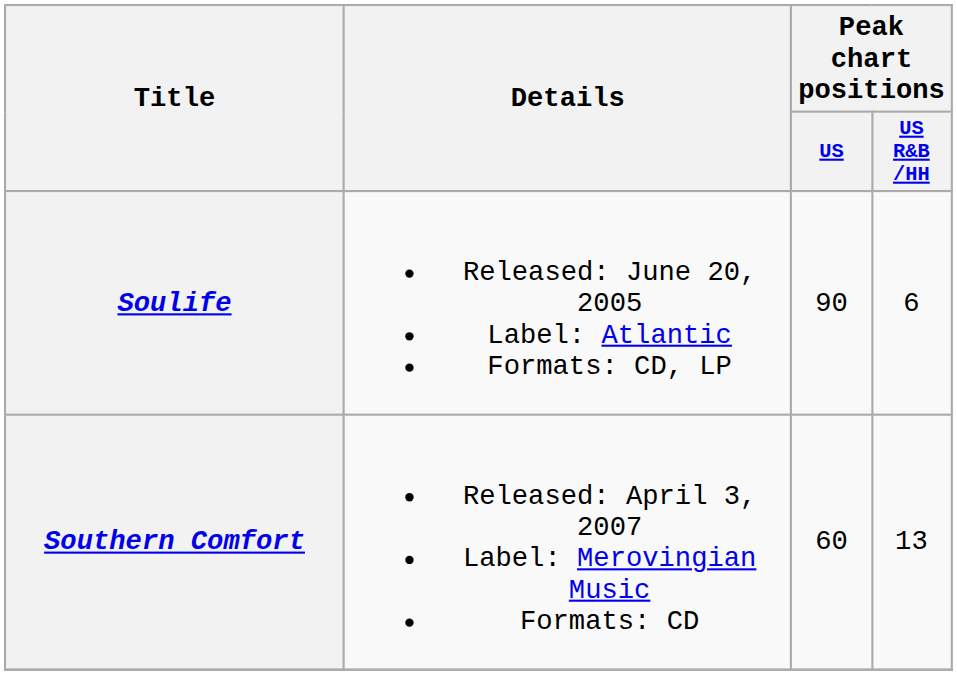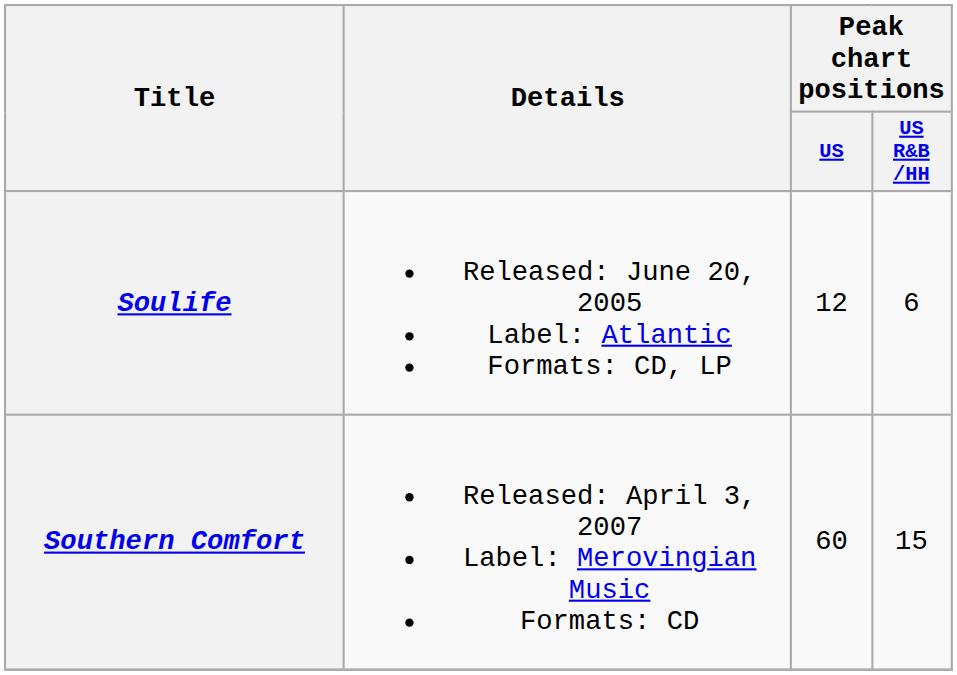 <table class="wikitable plainrowheaders" style="text-align:center;">
 <tr>
 <th rowspan="2" style="width:12em;">Title</th>
 <th rowspan="2" style="width:16em;">Details</th>
 <th colspan="2">Peak chart positions</th>
 </tr>
 <tr style="font-size:smaller;">
 <th style="width:3em; font-size:90%;"><a href='#'>US</a><br></th>
 <th style="width:3em; font-size:90%;"><a href='#'>US<br>R&B<br>/HH</a><br></th>
 </tr>
 <tr>
 <th scope="row"><em><a href='#'>Soulife</a></em></th>
 <td><br><ul><li>Released: June 20, 2005</li><li>Label: <a href='#'>Atlantic</a></li><li>Formats: CD, LP</li></ul></td>
-<td>90</td>
+<td>12</td>
 <td>6</td>
 </tr>
 <tr>
 <th scope="row"><em><a href='#'>Southern Comfort</a></em></th>
 <td><br><ul><li>Released: April 3, 2007</li><li>Label: <a href='#'>Merovingian Music</a></li><li>Formats: CD</li></ul></td>
 <td>60</td>
-<td>13</td>
+<td>15</td>
 </tr>
 <tr>
 </tr>
 </table>
